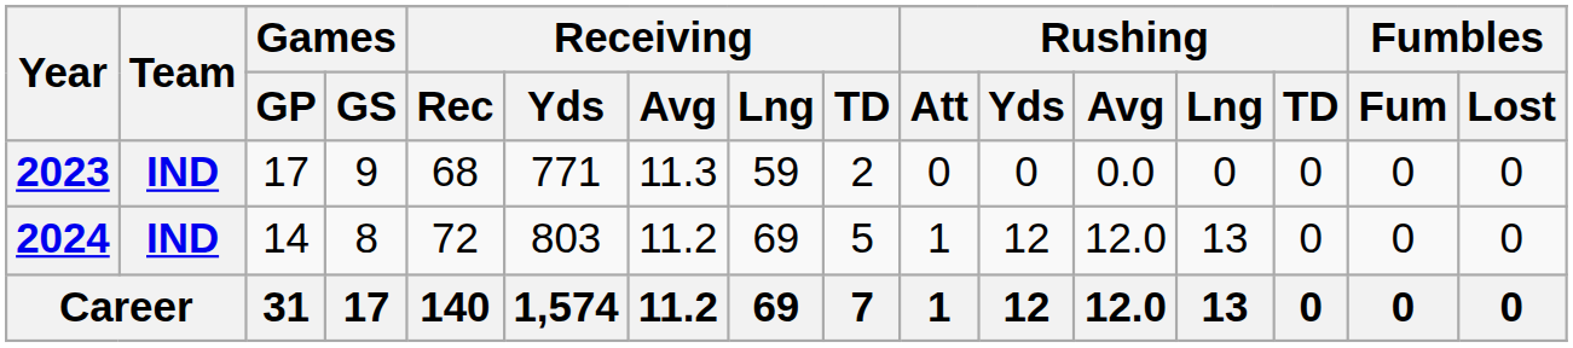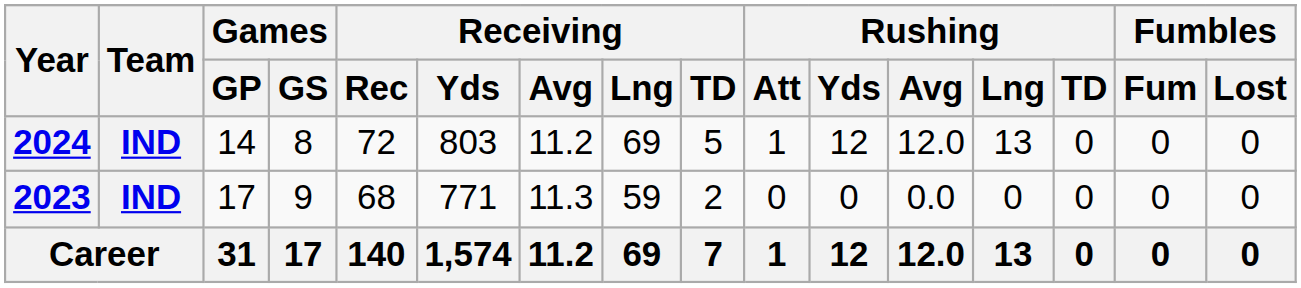 <table style="text-align:center;" class="wikitable">
 <tr style="font-weight:bold;background:#03202F;color:White;">
 </tr>
 <tr>
 <th rowspan="2">Year</th>
 <th rowspan="2">Team</th>
 <th colspan="2">Games</th>
 <th colspan="5">Receiving</th>
 <th colspan="5">Rushing</th>
 <th colspan="2">Fumbles</th>
 </tr>
 <tr>
 <th>GP</th>
 <th>GS</th>
 <th>Rec</th>
 <th>Yds</th>
 <th>Avg</th>
 <th>Lng</th>
 <th>TD</th>
 <th>Att</th>
 <th>Yds</th>
 <th>Avg</th>
 <th>Lng</th>
 <th>TD</th>
 <th>Fum</th>
 <th>Lost</th>
 </tr>
 <tr>
+<th><a href='#'>2024</a></th>
+<th><a href='#'>IND</a></th>
+<td>14</td>
+<td>8</td>
+<td>72</td>
+<td>803</td>
+<td>11.2</td>
+<td>69</td>
+<td>5</td>
+<td>1</td>
+<td>12</td>
+<td>12.0</td>
+<td>13</td>
+<td>0</td>
+<td>0</td>
+<td>0</td>
+</tr>
+<tr>
 <th><a href='#'>2023</a></th>
 <th><a href='#'>IND</a></th>
 <td>17</td>
 <td>9</td>
 <td>68</td>
 <td>771</td>
 <td>11.3</td>
 <td>59</td>
 <td>2</td>
 <td>0</td>
 <td>0</td>
 <td>0.0</td>
 <td>0</td>
-<td>0</td>
-<td>0</td>
-<td>0</td>
-</tr>
-<tr>
-<th><a href='#'>2024</a></th>
-<th><a href='#'>IND</a></th>
-<td>14</td>
-<td>8</td>
-<td>72</td>
-<td>803</td>
-<td>11.2</td>
-<td>69</td>
-<td>5</td>
-<td>1</td>
-<td>12</td>
-<td>12.0</td>
-<td>13</td>
 <td>0</td>
 <td>0</td>
 <td>0</td>
 </tr>
 <tr>
 <th colspan="2">Career</th>
 <th>31</th>
 <th>17</th>
 <th>140</th>
 <th>1,574</th>
 <th>11.2</th>
 <th>69</th>
 <th>7</th>
 <th>1</th>
 <th>12</th>
 <th>12.0</th>
 <th>13</th>
 <th>0</th>
 <th>0</th>
 <th>0</th>
 </tr>
 </table>
